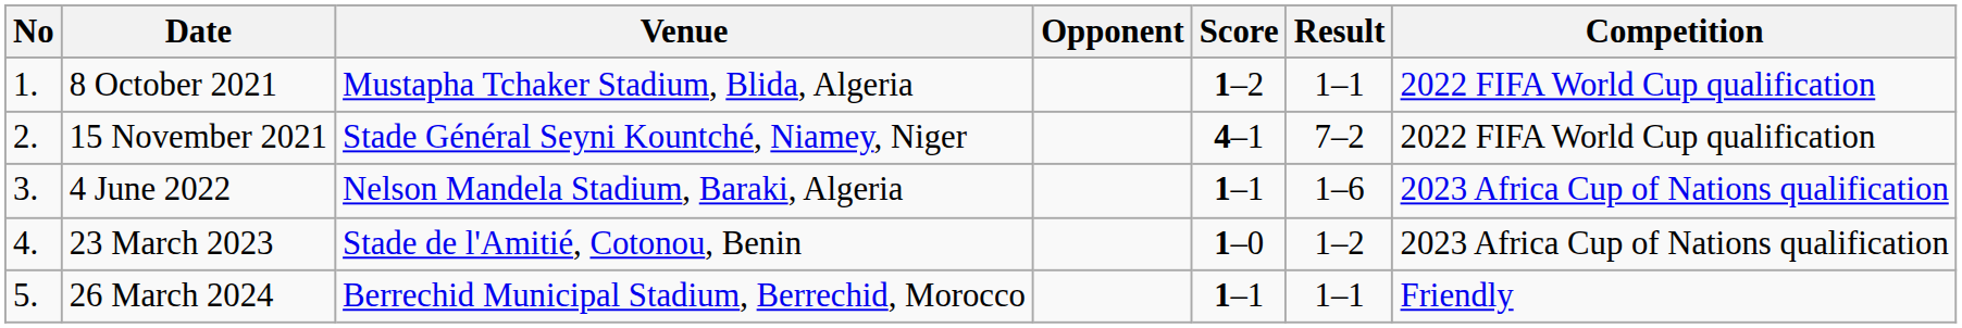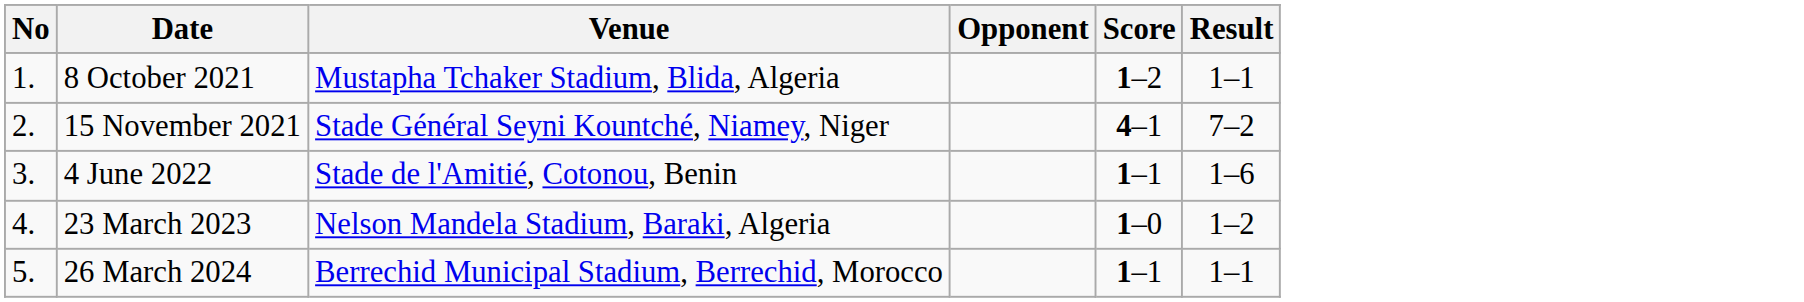 <table class="wikitable" style="font-size:100%;">
 <tr>
 <th>No</th>
 <th>Date</th>
 <th>Venue</th>
 <th>Opponent</th>
 <th>Score</th>
 <th>Result</th>
-<th>Competition</th>
 </tr>
 <tr>
 <td>1.</td>
 <td>8 October 2021</td>
 <td><a href='#'>Mustapha Tchaker Stadium</a>, <a href='#'>Blida</a>, Algeria</td>
 <td></td>
 <td align=center><strong>1</strong>–2</td>
 <td align=center>1–1</td>
-<td><a href='#'>2022 FIFA World Cup qualification</a></td>
 </tr>
 <tr>
 <td>2.</td>
 <td>15 November 2021</td>
 <td><a href='#'>Stade Général Seyni Kountché</a>, <a href='#'>Niamey</a>, Niger</td>
 <td></td>
 <td align=center><strong>4</strong>–1</td>
 <td align=center>7–2</td>
-<td>2022 FIFA World Cup qualification</td>
 </tr>
 <tr>
 <td>3.</td>
 <td>4 June 2022</td>
-<td><a href='#'>Nelson Mandela Stadium</a>, <a href='#'>Baraki</a>, Algeria</td>
+<td><a href='#'>Stade de l'Amitié</a>, <a href='#'>Cotonou</a>, Benin</td>
 <td></td>
 <td align=center><strong>1</strong>–1</td>
 <td align=center>1–6</td>
-<td><a href='#'>2023 Africa Cup of Nations qualification</a></td>
 </tr>
 <tr>
 <td>4.</td>
 <td>23 March 2023</td>
-<td><a href='#'>Stade de l'Amitié</a>, <a href='#'>Cotonou</a>, Benin</td>
+<td><a href='#'>Nelson Mandela Stadium</a>, <a href='#'>Baraki</a>, Algeria</td>
 <td></td>
 <td align=center><strong>1</strong>–0</td>
 <td align=center>1–2</td>
-<td>2023 Africa Cup of Nations qualification</td>
 </tr>
 <tr>
 <td>5.</td>
 <td>26 March 2024</td>
 <td><a href='#'>Berrechid Municipal Stadium</a>, <a href='#'>Berrechid</a>, Morocco</td>
 <td></td>
 <td align=center><strong>1</strong>–1</td>
 <td align=center>1–1</td>
-<td><a href='#'>Friendly</a></td>
 </tr>
 </table>
